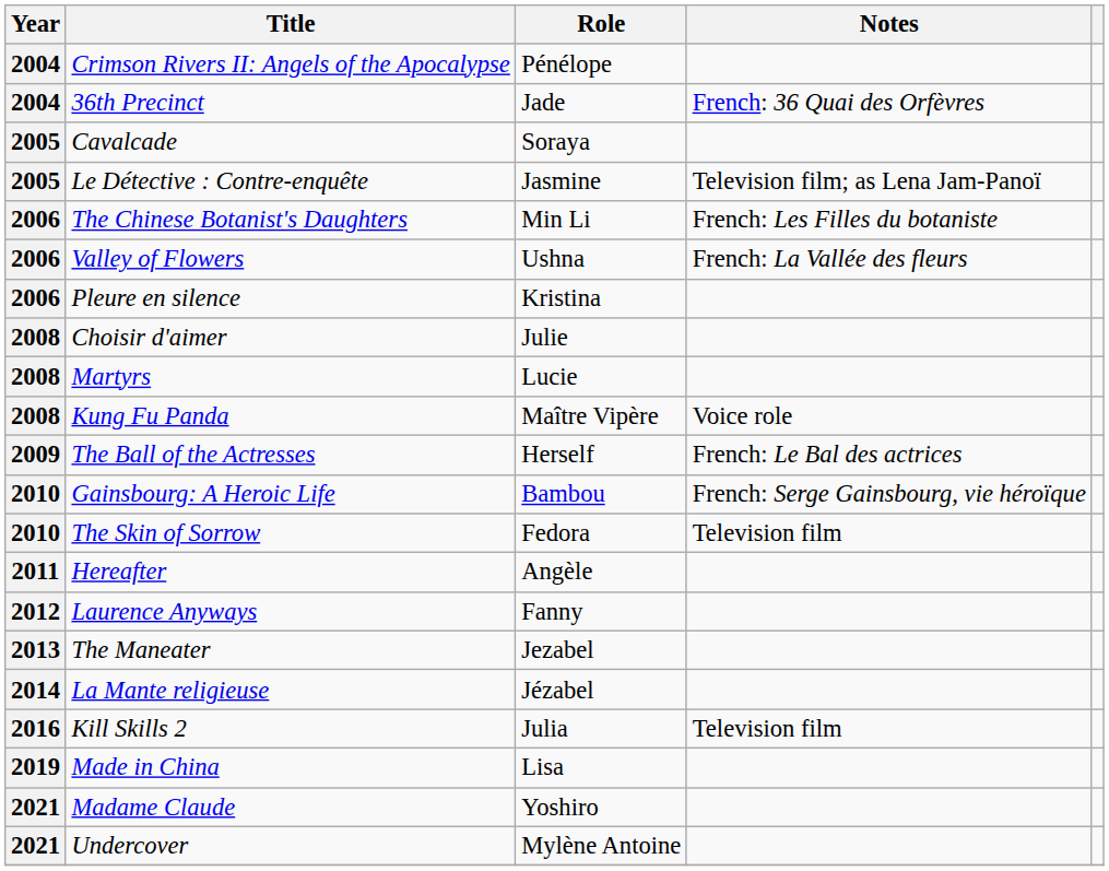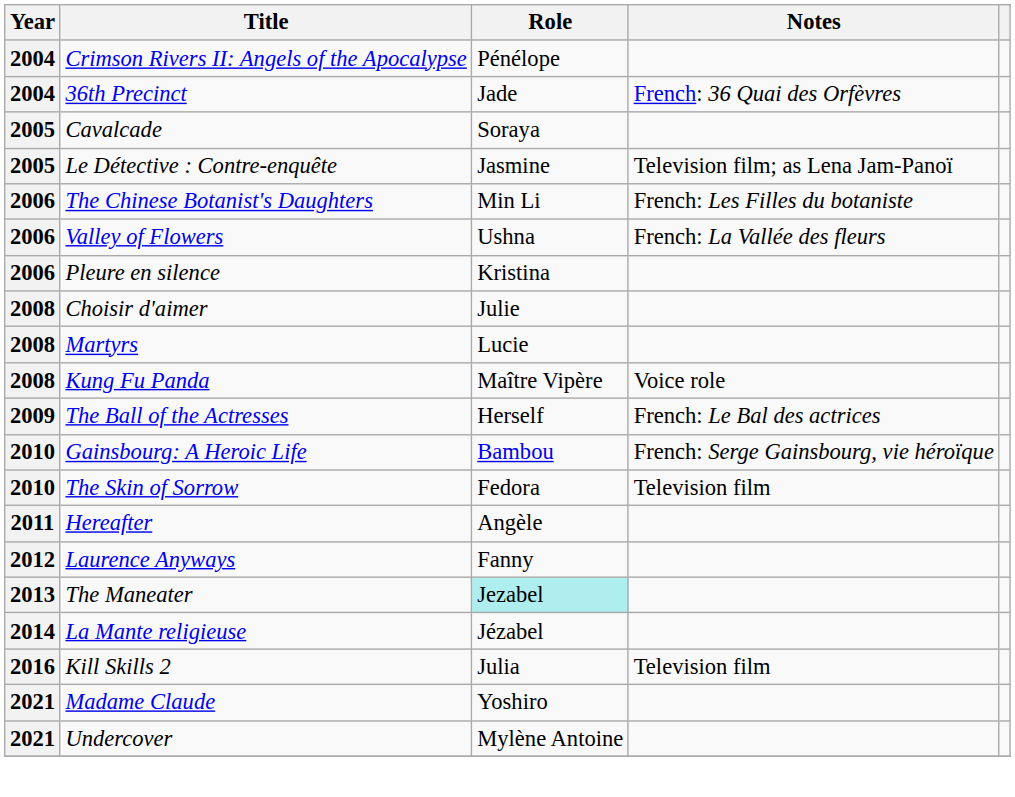 <table class="wikitable plainrowheaders sortable" style="margin-right: 0;">
 <tr>
 <th scope="col">Year</th>
 <th scope="col">Title</th>
 <th scope="col">Role</th>
 <th scope="col" class="unsortable">Notes</th>
 <th scope="col" class="unsortable"></th>
 </tr>
 <tr>
 <th scope="row">2004</th>
 <td><em><a href='#'>Crimson Rivers II: Angels of the Apocalypse</a></em></td>
 <td>Pénélope</td>
 <td></td>
 <td style="text-align:center;"></td>
 </tr>
 <tr>
 <th scope="row">2004</th>
 <td><em><a href='#'>36th Precinct</a></em></td>
 <td>Jade</td>
 <td><a href='#'>French</a>: <em>36 Quai des Orfèvres</em></td>
 <td style="text-align:center;"></td>
 </tr>
 <tr>
 <th scope="row">2005</th>
 <td><em>Cavalcade</em></td>
 <td>Soraya</td>
 <td></td>
 <td style="text-align:center;"></td>
 </tr>
 <tr>
 <th scope="row">2005</th>
 <td><em>Le Détective : Contre-enquête</em></td>
 <td>Jasmine</td>
 <td>Television film; as Lena Jam-Panoï</td>
 <td style="text-align:center;"></td>
 </tr>
 <tr>
 <th scope="row">2006</th>
 <td><em><a href='#'>The Chinese Botanist's Daughters</a></em></td>
 <td>Min Li</td>
 <td>French: <em>Les Filles du botaniste</em></td>
 <td style="text-align:center;"></td>
 </tr>
 <tr>
 <th scope="row">2006</th>
 <td><em><a href='#'>Valley of Flowers</a></em></td>
 <td>Ushna</td>
 <td>French: <em>La Vallée des fleurs</em></td>
 <td style="text-align:center;"></td>
 </tr>
 <tr>
 <th scope="row">2006</th>
 <td><em>Pleure en silence</em></td>
 <td>Kristina</td>
 <td></td>
 <td style="text-align:center;"></td>
 </tr>
 <tr>
 <th scope="row">2008</th>
 <td><em>Choisir d'aimer</em></td>
 <td>Julie</td>
 <td></td>
 <td style="text-align:center;"></td>
 </tr>
 <tr>
 <th scope="row">2008</th>
 <td><em><a href='#'>Martyrs</a></em></td>
 <td>Lucie</td>
 <td></td>
 <td style="text-align:center;"></td>
 </tr>
 <tr>
 <th scope="row">2008</th>
 <td><em><a href='#'>Kung Fu Panda</a></em></td>
 <td>Maître Vipère</td>
 <td>Voice role</td>
 <td style="text-align:center;"></td>
 </tr>
 <tr>
 <th scope="row">2009</th>
 <td><em><a href='#'>The Ball of the Actresses</a></em></td>
 <td>Herself</td>
 <td>French: <em>Le Bal des actrices</em></td>
 <td style="text-align:center;"></td>
 </tr>
 <tr>
 <th scope="row">2010</th>
 <td><em><a href='#'>Gainsbourg: A Heroic Life</a></em></td>
 <td><a href='#'>Bambou</a></td>
 <td>French: <em>Serge Gainsbourg, vie héroïque</em></td>
 <td style="text-align:center;"></td>
 </tr>
 <tr>
 <th scope="row">2010</th>
 <td><em><a href='#'>The Skin of Sorrow</a></em></td>
 <td>Fedora</td>
 <td>Television film</td>
 <td style="text-align:center;"></td>
 </tr>
 <tr>
 <th scope="row">2011</th>
 <td><em><a href='#'>Hereafter</a></em></td>
 <td>Angèle</td>
 <td></td>
 <td style="text-align:center;"></td>
 </tr>
 <tr>
 <th scope="row">2012</th>
 <td><em><a href='#'>Laurence Anyways</a></em></td>
 <td>Fanny</td>
 <td></td>
 <td style="text-align:center;"></td>
 </tr>
 <tr>
 <th scope="row">2013</th>
 <td><em>The Maneater</em></td>
-<td>Jezabel</td>
+<td style="background: paleturquoise;">Jezabel</td>
 <td></td>
 <td style="text-align:center;"></td>
 </tr>
 <tr>
 <th scope="row">2014</th>
 <td><em><a href='#'>La Mante religieuse</a></em></td>
 <td>Jézabel</td>
 <td></td>
 <td style="text-align:center;"></td>
 </tr>
 <tr>
 <th scope="row">2016</th>
 <td><em>Kill Skills 2</em></td>
 <td>Julia</td>
 <td>Television film</td>
-<td style="text-align:center;"></td>
-</tr>
-<tr>
-<th scope="row">2019</th>
-<td><em><a href='#'>Made in China</a></em></td>
-<td>Lisa</td>
-<td></td>
 <td style="text-align:center;"></td>
 </tr>
 <tr>
 <th scope="row">2021</th>
 <td><em><a href='#'>Madame Claude</a></em></td>
 <td>Yoshiro</td>
 <td></td>
 <td style="text-align:center;"></td>
 </tr>
 <tr>
 <th scope="row">2021</th>
 <td><em>Undercover</em></td>
 <td>Mylène Antoine</td>
 <td></td>
 <td style="text-align:center;"></td>
 </tr>
 <tr>
 </tr>
 </table>
